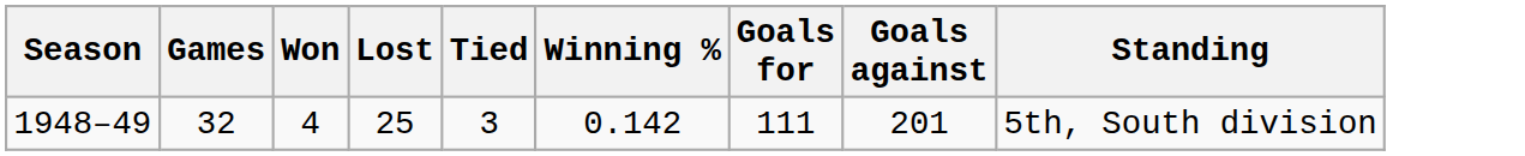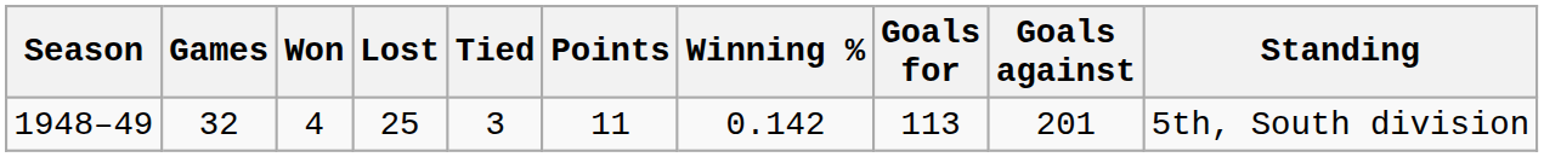 <table class="wikitable" style="text-align:center">
 <tr>
 <th>Season</th>
 <th>Games</th>
 <th>Won</th>
 <th>Lost</th>
 <th>Tied</th>
+<th>Points</th>
 <th>Winning %</th>
 <th>Goals<br>for</th>
 <th>Goals<br>against</th>
 <th>Standing</th>
 </tr>
 <tr>
 <td>1948–49</td>
 <td>32</td>
 <td>4</td>
 <td>25</td>
 <td>3</td>
+<td>11</td>
 <td>0.142</td>
-<td>111</td>
+<td>113</td>
 <td>201</td>
 <td>5th, South division</td>
 </tr>
 </table>
